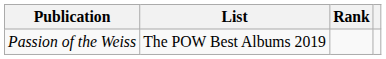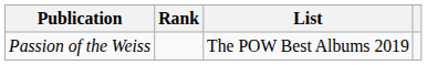 <table class="sortable wikitable">
 <tr>
 <th>Publication</th>
+<th>Rank</th>
 <th>List</th>
-<th>Rank</th>
 <th class="unsortable"></th>
 </tr>
 <tr>
 <td><em>Passion of the Weiss</em></td>
+<td></td>
 <td>The POW Best Albums 2019</td>
-<td></td>
 <td></td>
 </tr>
 </table>
